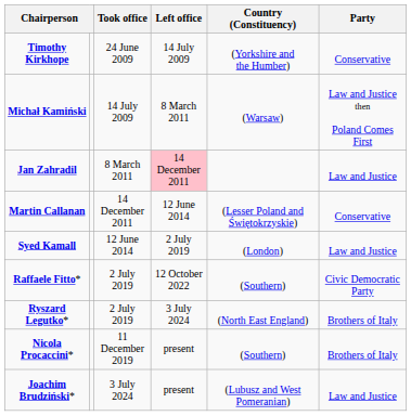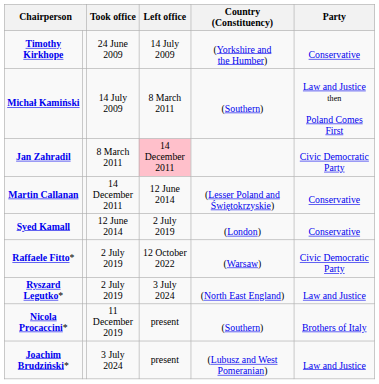 <table class="wikitable" style="text-align:center">
 <tr>
 <th colspan=2>Chairperson</th>
 <th>Took office</th>
 <th>Left office</th>
 <th>Country<br>(Constituency)</th>
 <th>Party</th>
 </tr>
 <tr>
 <td><strong><a href='#'>Timothy Kirkhope</a></strong></td>
 <td></td>
 <td>24 June<br>2009</td>
 <td>14 July<br>2009</td>
 <td><br>(<a href='#'>Yorkshire and</a><br><a href='#'>the Humber</a>)</td>
 <td><br><a href='#'>Conservative</a></td>
 </tr>
 <tr>
 <td><strong><a href='#'>Michał Kamiński</a></strong></td>
 <td></td>
 <td>14 July<br>2009</td>
 <td>8 March<br>2011</td>
-<td><br>(<a href='#'>Warsaw</a>)</td>
+<td><br>(<a href='#'>Southern</a>)</td>
 <td><br><a href='#'>Law and Justice</a><br><small>then</small><br><br><a href='#'>Poland Comes First</a></td>
 </tr>
 <tr>
 <td><strong><a href='#'>Jan Zahradil</a></strong></td>
 <td></td>
 <td>8 March<br>2011</td>
 <td style="background: pink;">14 December<br>2011</td>
 <td></td>
-<td><br><a href='#'>Law and Justice</a></td>
+<td><br><a href='#'>Civic Democratic Party</a></td>
 </tr>
 <tr>
 <td><strong><a href='#'>Martin Callanan</a></strong></td>
 <td></td>
 <td>14 December<br>2011</td>
 <td>12 June<br>2014</td>
 <td><br>(<a href='#'>Lesser Poland and</a><br><a href='#'>Świętokrzyskie</a>)</td>
 <td><br><a href='#'>Conservative</a></td>
 </tr>
 <tr>
 <td><strong><a href='#'>Syed Kamall</a></strong></td>
 <td></td>
 <td>12 June<br>2014</td>
 <td>2 July<br>2019</td>
 <td><br>(<a href='#'>London</a>)</td>
-<td><br><a href='#'>Law and Justice</a></td>
+<td><br><a href='#'>Conservative</a></td>
 </tr>
 <tr>
 <td><strong><a href='#'>Raffaele Fitto</a></strong>*</td>
 <td></td>
 <td>2 July<br>2019</td>
 <td>12 October<br>2022</td>
-<td><br>(<a href='#'>Southern</a>)</td>
+<td><br>(<a href='#'>Warsaw</a>)</td>
 <td><br><a href='#'>Civic Democratic Party</a></td>
 </tr>
 <tr>
 <td><strong><a href='#'>Ryszard Legutko</a></strong>*</td>
 <td></td>
 <td>2 July<br>2019</td>
 <td>3 July<br>2024</td>
 <td><br>(<a href='#'>North East England</a>)</td>
-<td><br><a href='#'>Brothers of Italy</a></td>
+<td><br><a href='#'>Law and Justice</a></td>
 </tr>
 <tr>
 <td><strong><a href='#'>Nicola Procaccini</a></strong>*</td>
 <td></td>
 <td>11 December<br>2019</td>
 <td>present</td>
 <td><br>(<a href='#'>Southern</a>)</td>
 <td><br><a href='#'>Brothers of Italy</a></td>
 </tr>
 <tr>
 <td><strong><a href='#'>Joachim Brudziński</a></strong>*</td>
 <td></td>
 <td>3 July<br>2024</td>
 <td>present</td>
 <td><br>(<a href='#'>Lubusz and West Pomeranian</a>)</td>
 <td><br><a href='#'>Law and Justice</a></td>
 </tr>
 </table>
